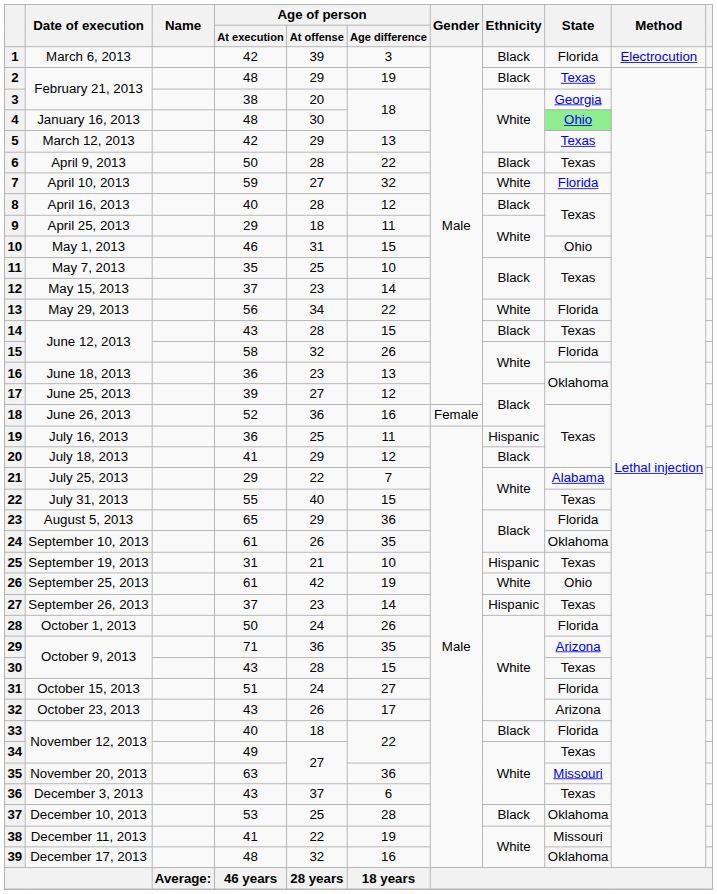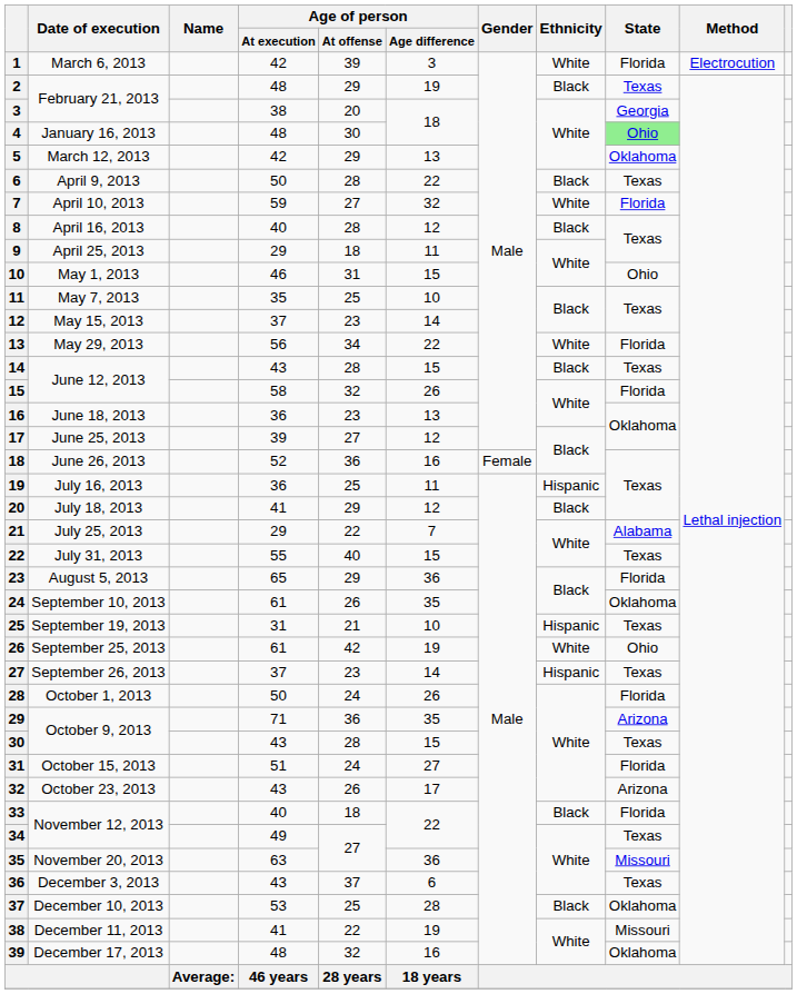 <table class="wikitable sortable" style="text-align:center;">
 <tr>
 <th scope="col" rowspan="2"></th>
 <th scope="col" rowspan="2" data-sort-type="date">Date of execution</th>
 <th scope="col" rowspan="2">Name</th>
 <th scope="col" colspan="3">Age of person</th>
 <th scope="col" rowspan="2">Gender</th>
 <th scope="col" rowspan="2">Ethnicity</th>
 <th scope="col" rowspan="2">State</th>
 <th scope="col" rowspan="2">Method</th>
 <th scope="col" rowspan="2"></th>
 </tr>
 <tr>
 <th scope="col"><small>At execution</small></th>
 <th scope="col"><small>At offense</small></th>
 <th scope="col"><small>Age difference</small></th>
 </tr>
 <tr>
 <th scope="row">1</th>
 <td>March 6, 2013</td>
 <td></td>
 <td>42 </td>
 <td>39</td>
 <td>3</td>
 <td rowspan="17">Male</td>
-<td>Black</td>
+<td>White</td>
 <td>Florida</td>
 <td><a href='#'>Electrocution</a></td>
 <td></td>
 </tr>
 <tr>
 <th scope="row">2</th>
 <td rowspan="2">February 21, 2013</td>
 <td></td>
 <td>48 </td>
 <td>29</td>
 <td>19</td>
 <td>Black</td>
 <td><a href='#'>Texas</a></td>
 <td rowspan="38"><a href='#'>Lethal injection</a></td>
 <td></td>
 </tr>
 <tr>
 <th scope="row">3</th>
 <td></td>
 <td>38 </td>
 <td>20</td>
 <td rowspan="2">18</td>
 <td rowspan="3">White</td>
 <td><a href='#'>Georgia</a></td>
 <td></td>
 </tr>
 <tr>
 <th scope="row">4</th>
 <td>January 16, 2013</td>
 <td></td>
 <td>48 </td>
 <td>30</td>
 <td style="background: lightgreen;"><a href='#'>Ohio</a></td>
 <td></td>
 </tr>
 <tr>
 <th scope="row">5</th>
 <td>March 12, 2013</td>
 <td></td>
 <td>42 </td>
 <td>29</td>
 <td>13</td>
-<td><a href='#'>Texas</a></td>
+<td><a href='#'>Oklahoma</a></td>
 <td></td>
 </tr>
 <tr>
 <th scope="row">6</th>
 <td>April 9, 2013</td>
 <td></td>
 <td>50 </td>
 <td>28</td>
 <td>22</td>
 <td>Black</td>
 <td>Texas</td>
 <td></td>
 </tr>
 <tr>
 <th scope="row">7</th>
 <td>April 10, 2013</td>
 <td></td>
 <td>59 </td>
 <td>27</td>
 <td>32</td>
 <td>White</td>
 <td><a href='#'>Florida</a></td>
 <td></td>
 </tr>
 <tr>
 <th scope="row">8</th>
 <td>April 16, 2013</td>
 <td></td>
 <td>40 </td>
 <td>28</td>
 <td>12</td>
 <td>Black</td>
 <td rowspan="2">Texas</td>
 <td></td>
 </tr>
 <tr>
 <th scope="row">9</th>
 <td>April 25, 2013</td>
 <td></td>
 <td>29 </td>
 <td>18</td>
 <td>11</td>
 <td rowspan="2">White</td>
 <td></td>
 </tr>
 <tr>
 <th scope="row">10</th>
 <td>May 1, 2013</td>
 <td></td>
 <td>46 </td>
 <td>31</td>
 <td>15</td>
 <td>Ohio</td>
 <td></td>
 </tr>
 <tr>
 <th scope="row">11</th>
 <td>May 7, 2013</td>
 <td></td>
 <td>35 </td>
 <td>25</td>
 <td>10</td>
 <td rowspan="2">Black</td>
 <td rowspan="2">Texas</td>
 <td></td>
 </tr>
 <tr>
 <th scope="row">12</th>
 <td>May 15, 2013</td>
 <td></td>
 <td>37 </td>
 <td>23</td>
 <td>14</td>
 <td></td>
 </tr>
 <tr>
 <th scope="row">13</th>
 <td>May 29, 2013</td>
 <td></td>
 <td>56 </td>
 <td>34</td>
 <td>22</td>
 <td>White</td>
 <td>Florida</td>
 <td></td>
 </tr>
 <tr>
 <th scope="row">14</th>
 <td rowspan="2">June 12, 2013</td>
 <td></td>
 <td>43 </td>
 <td>28</td>
 <td>15</td>
 <td>Black</td>
 <td>Texas</td>
 <td></td>
 </tr>
 <tr>
 <th scope="row">15</th>
 <td></td>
 <td>58 </td>
 <td>32</td>
 <td>26</td>
 <td rowspan="2">White</td>
 <td>Florida</td>
 <td></td>
 </tr>
 <tr>
 <th scope="row">16</th>
 <td>June 18, 2013</td>
 <td></td>
 <td>36 </td>
 <td>23</td>
 <td>13</td>
 <td rowspan="2">Oklahoma</td>
 <td></td>
 </tr>
 <tr>
 <th scope="row">17</th>
 <td>June 25, 2013</td>
 <td></td>
 <td>39 </td>
 <td>27</td>
 <td>12</td>
 <td rowspan="2">Black</td>
 <td></td>
 </tr>
 <tr>
 <th scope="row">18</th>
 <td>June 26, 2013</td>
 <td></td>
 <td>52 </td>
 <td>36</td>
 <td>16</td>
 <td>Female</td>
 <td rowspan="3">Texas</td>
 <td></td>
 </tr>
 <tr>
 <th scope="row">19</th>
 <td>July 16, 2013</td>
 <td></td>
 <td>36 </td>
 <td>25</td>
 <td>11</td>
 <td rowspan="21">Male</td>
 <td>Hispanic</td>
 <td></td>
 </tr>
 <tr>
 <th scope="row">20</th>
 <td>July 18, 2013</td>
 <td></td>
 <td>41 </td>
 <td>29</td>
 <td>12</td>
 <td>Black</td>
 <td></td>
 </tr>
 <tr>
 <th scope="row">21</th>
 <td>July 25, 2013</td>
 <td></td>
 <td>29 </td>
 <td>22</td>
 <td>7</td>
 <td rowspan="2">White</td>
 <td><a href='#'>Alabama</a></td>
 <td></td>
 </tr>
 <tr>
 <th scope="row">22</th>
 <td>July 31, 2013</td>
 <td></td>
 <td>55 </td>
 <td>40</td>
 <td>15</td>
 <td>Texas</td>
 <td></td>
 </tr>
 <tr>
 <th scope="row">23</th>
 <td>August 5, 2013</td>
 <td></td>
 <td>65 </td>
 <td>29</td>
 <td>36</td>
 <td rowspan="2">Black</td>
 <td>Florida</td>
 <td></td>
 </tr>
 <tr>
 <th scope="row">24</th>
 <td>September 10, 2013</td>
 <td></td>
 <td>61 </td>
 <td>26</td>
 <td>35</td>
 <td>Oklahoma</td>
 <td></td>
 </tr>
 <tr>
 <th scope="row">25</th>
 <td>September 19, 2013</td>
 <td></td>
 <td>31 </td>
 <td>21</td>
 <td>10</td>
 <td>Hispanic</td>
 <td>Texas</td>
 <td></td>
 </tr>
 <tr>
 <th scope="row">26</th>
 <td>September 25, 2013</td>
 <td></td>
 <td>61 </td>
 <td>42</td>
 <td>19</td>
 <td>White</td>
 <td>Ohio</td>
 <td></td>
 </tr>
 <tr>
 <th scope="row">27</th>
 <td>September 26, 2013</td>
 <td></td>
 <td>37 </td>
 <td>23</td>
 <td>14</td>
 <td>Hispanic</td>
 <td>Texas</td>
 <td></td>
 </tr>
 <tr>
 <th scope="row">28</th>
 <td>October 1, 2013</td>
 <td></td>
 <td>50 </td>
 <td>24</td>
 <td>26</td>
 <td rowspan="5">White</td>
 <td>Florida</td>
 <td></td>
 </tr>
 <tr>
 <th scope="row">29</th>
 <td rowspan="2">October 9, 2013</td>
 <td></td>
 <td>71 </td>
 <td>36</td>
 <td>35</td>
 <td><a href='#'>Arizona</a></td>
 <td></td>
 </tr>
 <tr>
 <th scope="row">30</th>
 <td></td>
 <td>43 </td>
 <td>28</td>
 <td>15</td>
 <td>Texas</td>
 <td></td>
 </tr>
 <tr>
 <th scope="row">31</th>
 <td>October 15, 2013</td>
 <td></td>
 <td>51 </td>
 <td>24</td>
 <td>27</td>
 <td>Florida</td>
 <td></td>
 </tr>
 <tr>
 <th scope="row">32</th>
 <td>October 23, 2013</td>
 <td></td>
 <td>43 </td>
 <td>26</td>
 <td>17</td>
 <td>Arizona</td>
 <td></td>
 </tr>
 <tr>
 <th scope="row">33</th>
 <td rowspan="2">November 12, 2013</td>
 <td></td>
 <td>40 </td>
 <td>18</td>
 <td rowspan="2">22</td>
 <td>Black</td>
 <td>Florida</td>
 <td></td>
 </tr>
 <tr>
 <th scope="row">34</th>
 <td></td>
 <td>49 </td>
 <td rowspan="2">27</td>
 <td rowspan="3">White</td>
 <td>Texas</td>
 <td></td>
 </tr>
 <tr>
 <th scope="row">35</th>
 <td>November 20, 2013</td>
 <td></td>
 <td>63 </td>
 <td>36</td>
 <td><a href='#'>Missouri</a></td>
 <td></td>
 </tr>
 <tr>
 <th scope="row">36</th>
 <td>December 3, 2013</td>
 <td></td>
 <td>43 </td>
 <td>37</td>
 <td>6</td>
 <td>Texas</td>
 <td></td>
 </tr>
 <tr>
 <th scope="row">37</th>
 <td>December 10, 2013</td>
 <td></td>
 <td>53 </td>
 <td>25</td>
 <td>28</td>
 <td>Black</td>
 <td>Oklahoma</td>
 <td></td>
 </tr>
 <tr>
 <th scope="row">38</th>
 <td>December 11, 2013</td>
 <td></td>
 <td>41 </td>
 <td>22</td>
 <td>19</td>
 <td rowspan="2">White</td>
 <td>Missouri</td>
 <td></td>
 </tr>
 <tr>
 <th scope="row">39</th>
 <td>December 17, 2013</td>
 <td></td>
 <td>48 </td>
 <td>32</td>
 <td>16</td>
 <td>Oklahoma</td>
 <td></td>
 </tr>
 <tr class="sortbottom">
 <th colspan="2"></th>
 <th>Average:</th>
 <th>46 years</th>
 <th>28 years</th>
 <th>18 years</th>
 <th colspan="5"></th>
 </tr>
 <tr>
 </tr>
 </table>
